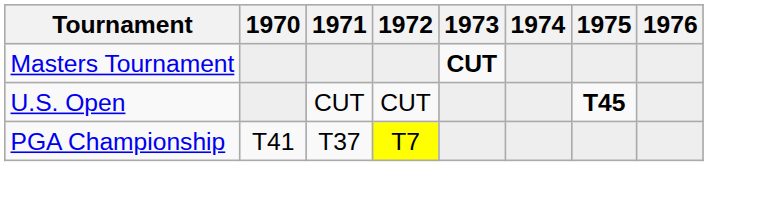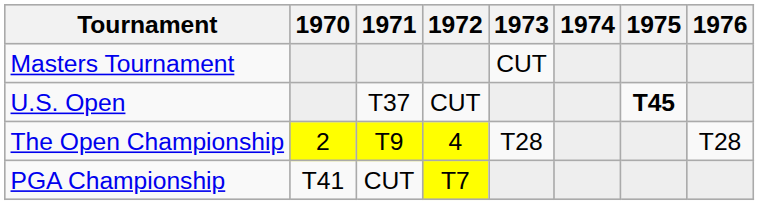 <table class="wikitable" style="font-size:95%;text-align:center;">
 <tr>
 <th>Tournament</th>
 <th>1970</th>
 <th>1971</th>
 <th>1972</th>
 <th>1973</th>
 <th>1974</th>
 <th>1975</th>
 <th>1976</th>
 </tr>
 <tr>
 <td align=left><a href='#'>Masters Tournament</a></td>
 <td style="background:#eeeeee;"></td>
 <td style="background:#eeeeee;"></td>
 <td style="background:#eeeeee;"></td>
-<td><strong>CUT</strong></td>
+<td>CUT</td>
 <td style="background:#eeeeee;"></td>
 <td style="background:#eeeeee;"></td>
 <td style="background:#eeeeee;"></td>
 </tr>
 <tr>
 <td align=left><a href='#'>U.S. Open</a></td>
 <td style="background:#eeeeee;"></td>
-<td>CUT</td>
+<td>T37</td>
 <td>CUT</td>
 <td style="background:#eeeeee;"></td>
 <td style="background:#eeeeee;"></td>
 <td><strong>T45</strong></td>
 <td style="background:#eeeeee;"></td>
 </tr>
 <tr>
+<td align=left><a href='#'>The Open Championship</a></td>
+<td style="background:yellow;">2</td>
+<td style="background:yellow;">T9</td>
+<td style="background:yellow;">4</td>
+<td>T28</td>
+<td style="background:#eeeeee;"></td>
+<td style="background:#eeeeee;"></td>
+<td>T28</td>
+</tr>
+<tr>
 <td align=left><a href='#'>PGA Championship</a></td>
 <td>T41</td>
-<td>T37</td>
+<td>CUT</td>
 <td style="background:yellow;">T7</td>
 <td style="background:#eeeeee;"></td>
 <td style="background:#eeeeee;"></td>
 <td style="background:#eeeeee;"></td>
 <td style="background:#eeeeee;"></td>
 </tr>
 </table>
